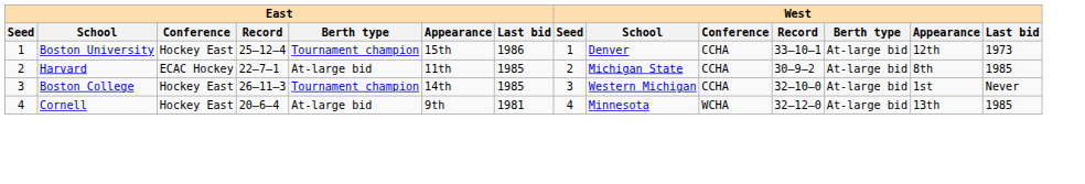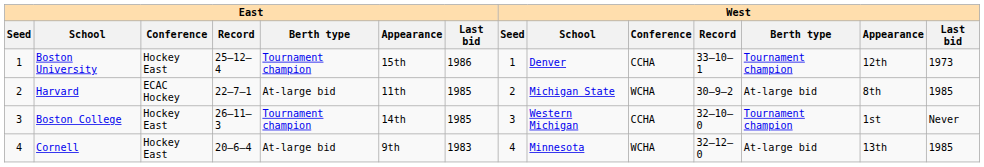 <table class="wikitable">
 <tr>
 <th colspan="7" style="background:#ffdead;">East</th>
 <th colspan="7" style="background:#ffdead;">West</th>
 </tr>
 <tr>
 <th>Seed</th>
 <th>School</th>
 <th>Conference</th>
 <th>Record</th>
 <th>Berth type</th>
 <th>Appearance</th>
 <th>Last bid</th>
 <th>Seed</th>
 <th>School</th>
 <th>Conference</th>
 <th>Record</th>
 <th>Berth type</th>
 <th>Appearance</th>
 <th>Last bid</th>
 </tr>
 <tr>
 <td align=center>1</td>
 <td><a href='#'>Boston University</a></td>
 <td>Hockey East</td>
 <td>25–12–4</td>
 <td><a href='#'>Tournament champion</a></td>
 <td>15th</td>
 <td>1986</td>
 <td align=center>1</td>
 <td><a href='#'>Denver</a></td>
 <td>CCHA</td>
 <td>33–10–1</td>
-<td>At-large bid</td>
+<td><a href='#'>Tournament champion</a></td>
 <td>12th</td>
 <td>1973</td>
 </tr>
 <tr>
 <td align=center>2</td>
 <td><a href='#'>Harvard</a></td>
 <td>ECAC Hockey</td>
 <td>22–7–1</td>
 <td>At-large bid</td>
 <td>11th</td>
 <td>1985</td>
 <td align=center>2</td>
 <td><a href='#'>Michigan State</a></td>
-<td>CCHA</td>
+<td>WCHA</td>
 <td>30–9–2</td>
 <td>At-large bid</td>
 <td>8th</td>
 <td>1985</td>
 </tr>
 <tr>
 <td align=center>3</td>
 <td><a href='#'>Boston College</a></td>
 <td>Hockey East</td>
 <td>26–11–3</td>
 <td><a href='#'>Tournament champion</a></td>
 <td>14th</td>
 <td>1985</td>
 <td align=center>3</td>
 <td><a href='#'>Western Michigan</a></td>
 <td>CCHA</td>
 <td>32–10–0</td>
-<td>At-large bid</td>
+<td><a href='#'>Tournament champion</a></td>
 <td>1st</td>
 <td>Never</td>
 </tr>
 <tr>
 <td align=center>4</td>
 <td><a href='#'>Cornell</a></td>
 <td>Hockey East</td>
 <td>20–6–4</td>
 <td>At-large bid</td>
 <td>9th</td>
-<td>1981</td>
+<td>1983</td>
 <td align=center>4</td>
 <td><a href='#'>Minnesota</a></td>
 <td>WCHA</td>
 <td>32–12–0</td>
 <td>At-large bid</td>
 <td>13th</td>
 <td>1985</td>
 </tr>
 </table>
